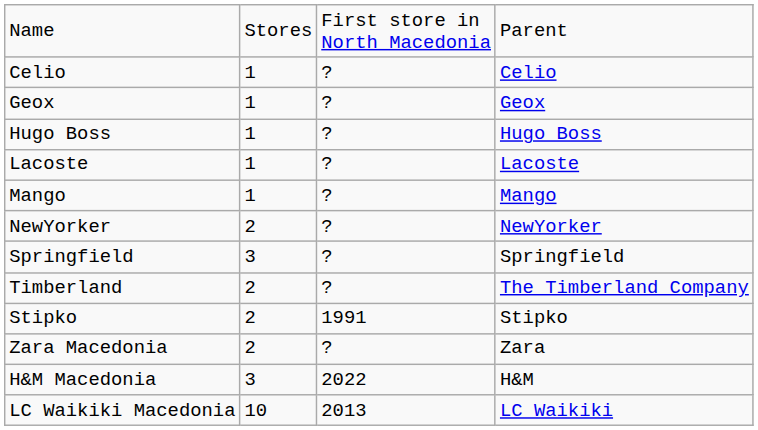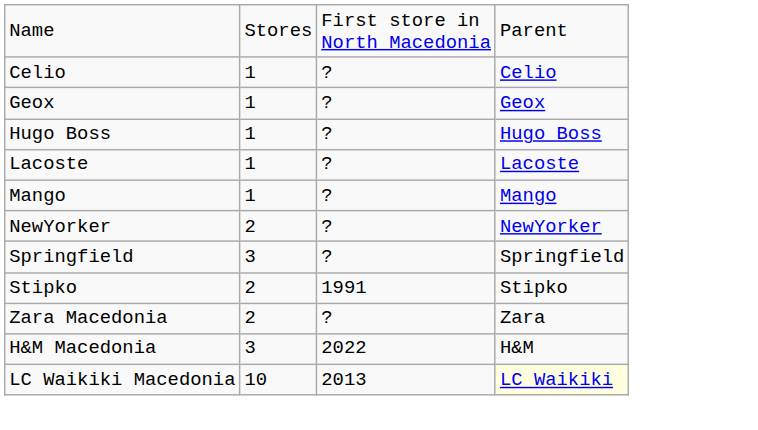 <table class="wikitable sortable">
 <tr>
 <td>Name</td>
 <td>Stores</td>
 <td>First store in<br><a href='#'>North Macedonia</a></td>
 <td>Parent</td>
 </tr>
 <tr>
 <td>Celio</td>
 <td>1</td>
 <td>?</td>
 <td><a href='#'>Celio</a></td>
 </tr>
 <tr>
 <td>Geox</td>
 <td>1</td>
 <td>?</td>
 <td><a href='#'>Geox</a></td>
 </tr>
 <tr>
 <td>Hugo Boss</td>
 <td>1</td>
 <td>?</td>
 <td><a href='#'>Hugo Boss</a></td>
 </tr>
 <tr>
 <td>Lacoste</td>
 <td>1</td>
 <td>?</td>
 <td><a href='#'>Lacoste</a></td>
 </tr>
 <tr>
 <td>Mango</td>
 <td>1</td>
 <td>?</td>
 <td><a href='#'>Mango</a></td>
 </tr>
 <tr>
 <td>NewYorker</td>
 <td>2</td>
 <td>?</td>
 <td><a href='#'>NewYorker</a></td>
 </tr>
 <tr>
 <td>Springfield</td>
 <td>3</td>
 <td>?</td>
 <td>Springfield</td>
 </tr>
 <tr>
-<td>Timberland</td>
-<td>2</td>
-<td>?</td>
-<td><a href='#'>The Timberland Company</a></td>
-</tr>
-<tr>
 <td>Stipko</td>
 <td>2</td>
 <td>1991</td>
 <td>Stipko</td>
 </tr>
 <tr>
 <td>Zara Macedonia</td>
 <td>2</td>
 <td>?</td>
 <td>Zara</td>
 </tr>
 <tr>
 <td>H&M Macedonia</td>
 <td>3</td>
 <td>2022</td>
 <td>H&M</td>
 </tr>
 <tr>
 <td>LC Waikiki Macedonia</td>
 <td>10</td>
 <td>2013</td>
-<td><a href='#'>LC Waikiki</a></td>
+<td style="background: lightyellow;"><a href='#'>LC Waikiki</a></td>
 </tr>
 </table>
